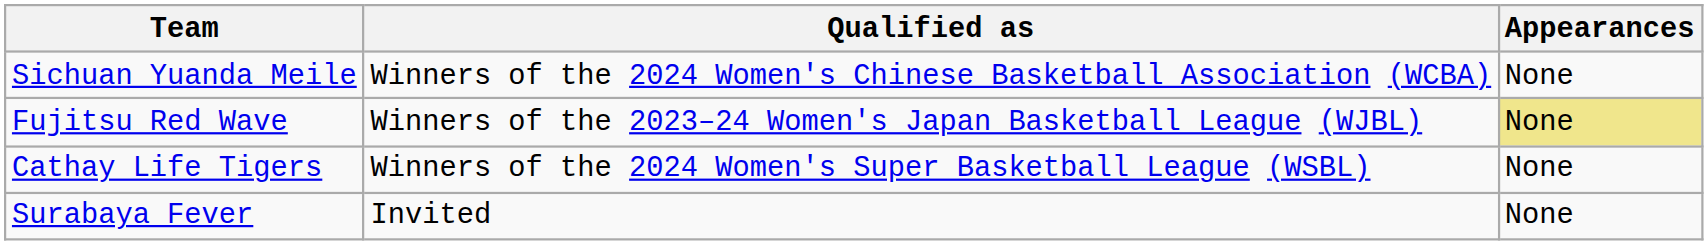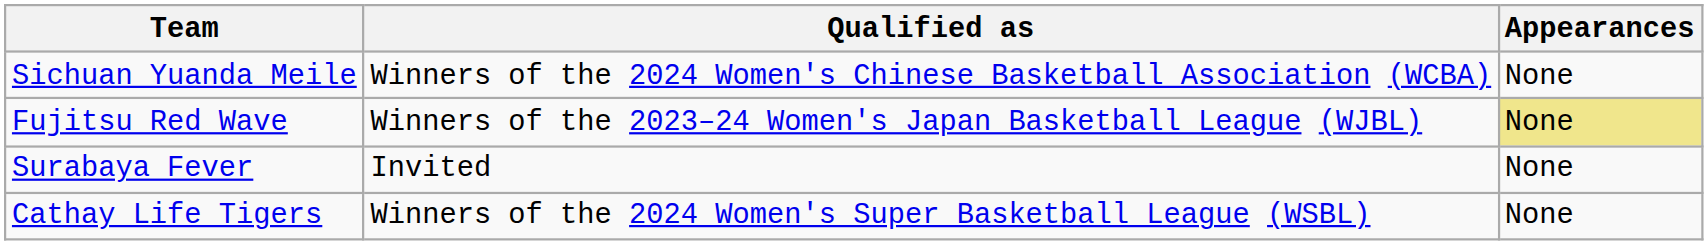 <table class="wikitable">
 <tr>
 <th>Team</th>
 <th>Qualified as</th>
 <th>Appearances</th>
 </tr>
 <tr>
 <td> <a href='#'>Sichuan Yuanda Meile</a></td>
 <td>Winners of the <a href='#'>2024 Women's Chinese Basketball Association</a> <a href='#'>(WCBA)</a></td>
 <td>None</td>
 </tr>
 <tr>
 <td> <a href='#'>Fujitsu Red Wave</a></td>
 <td>Winners of the <a href='#'>2023–24 Women's Japan Basketball League</a> <a href='#'>(WJBL)</a></td>
 <td style="background: khaki;">None</td>
 </tr>
 <tr>
+<td> <a href='#'>Surabaya Fever</a></td>
+<td>Invited</td>
+<td>None</td>
+</tr>
+<tr>
 <td> <a href='#'>Cathay Life Tigers</a></td>
 <td>Winners of the <a href='#'>2024 Women's Super Basketball League</a> <a href='#'>(WSBL)</a></td>
 <td>None</td>
 </tr>
-<tr>
-<td> <a href='#'>Surabaya Fever</a></td>
-<td>Invited</td>
-<td>None</td>
-</tr>
 </table>
